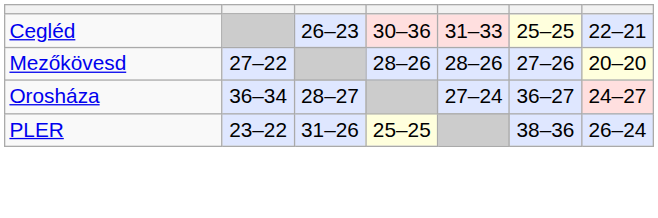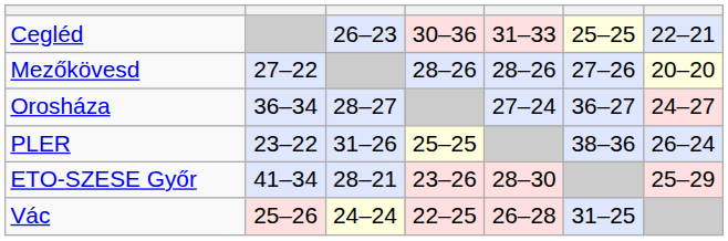 <table class="wikitable" style="text-align: center;" width="500">
 <tr>
 <th width=200></th>
 <th width=60></th>
 <th width=60></th>
 <th width=60></th>
 <th width=60></th>
 <th width=60></th>
 <th width=60></th>
 </tr>
 <tr>
 <td style="text-align: left;"><a href='#'>Cegléd</a></td>
 <td bgcolor=#CCCCCC> </td>
 <td bgcolor=#DFE7FF>26–23</td>
 <td bgcolor=#FFDFDF>30–36</td>
 <td bgcolor=#FFDFDF>31–33</td>
 <td bgcolor=#FFFFDD>25–25</td>
 <td bgcolor=#DFE7FF>22–21</td>
 </tr>
 <tr>
 <td style="text-align: left;"><a href='#'>Mezőkövesd</a></td>
 <td bgcolor=#DFE7FF>27–22</td>
 <td bgcolor=#CCCCCC> </td>
 <td bgcolor=#DFE7FF>28–26</td>
 <td bgcolor=#DFE7FF>28–26</td>
 <td bgcolor=#DFE7FF>27–26</td>
 <td bgcolor=#FFFFDD>20–20</td>
 </tr>
 <tr>
 <td style="text-align: left;"><a href='#'>Orosháza</a></td>
 <td bgcolor=#DFE7FF>36–34</td>
 <td bgcolor=#DFE7FF>28–27</td>
 <td bgcolor=#CCCCCC> </td>
 <td bgcolor=#DFE7FF>27–24</td>
 <td bgcolor=#DFE7FF>36–27</td>
 <td bgcolor=#FFDFDF>24–27</td>
 </tr>
 <tr>
 <td style="text-align: left;"><a href='#'>PLER</a></td>
 <td bgcolor=#DFE7FF>23–22</td>
 <td bgcolor=#DFE7FF>31–26</td>
 <td bgcolor=#FFFFDD>25–25</td>
 <td bgcolor=#CCCCCC> </td>
 <td bgcolor=#DFE7FF>38–36</td>
 <td bgcolor=#DFE7FF>26–24</td>
 </tr>
+<tr>
+<td style="text-align: left;"><a href='#'>ETO-SZESE Győr</a></td>
+<td bgcolor=#DFE7FF>41–34</td>
+<td bgcolor=#DFE7FF>28–21</td>
+<td bgcolor=#FFDFDF>23–26</td>
+<td bgcolor=#FFDFDF>28–30</td>
+<td bgcolor=#CCCCCC> </td>
+<td bgcolor=#FFDFDF>25–29</td>
+</tr>
+<tr>
+<td style="text-align: left;"><a href='#'>Vác</a></td>
+<td bgcolor=#FFDFDF>25–26</td>
+<td bgcolor=#FFFFDD>24–24</td>
+<td bgcolor=#FFDFDF>22–25</td>
+<td bgcolor=#FFDFDF>26–28</td>
+<td bgcolor=#DFE7FF>31–25</td>
+<td bgcolor=#CCCCCC> </td>
+</tr>
 </table>
